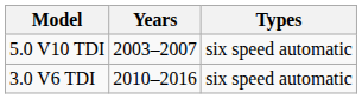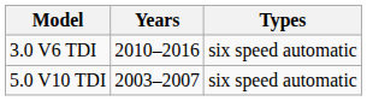 <table class="wikitable collapsible sortable">
 <tr>
 <th>Model</th>
 <th>Years</th>
 <th>Types</th>
 </tr>
 <tr>
+<td>3.0 V6 TDI</td>
+<td>2010–2016</td>
+<td>six speed automatic</td>
+</tr>
+<tr>
 <td>5.0 V10 TDI</td>
 <td>2003–2007</td>
 <td>six speed automatic</td>
 </tr>
-<tr>
-<td>3.0 V6 TDI</td>
-<td>2010–2016</td>
-<td>six speed automatic</td>
-</tr>
 </table>
